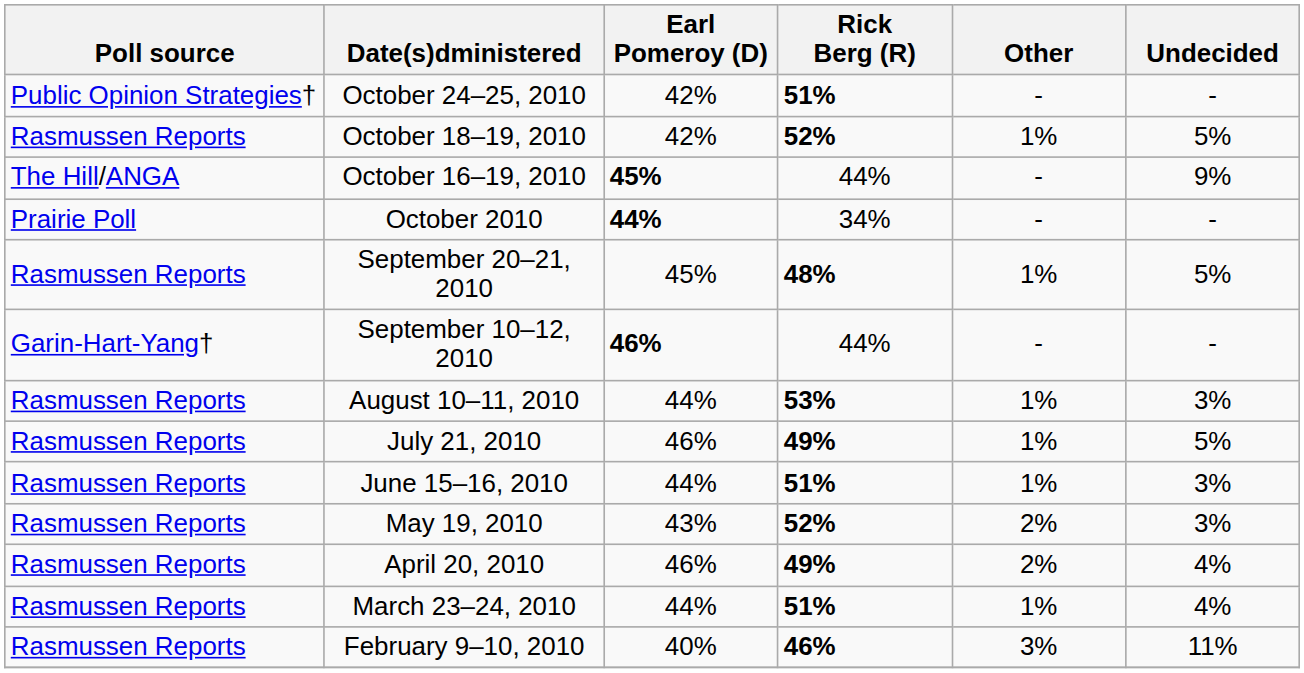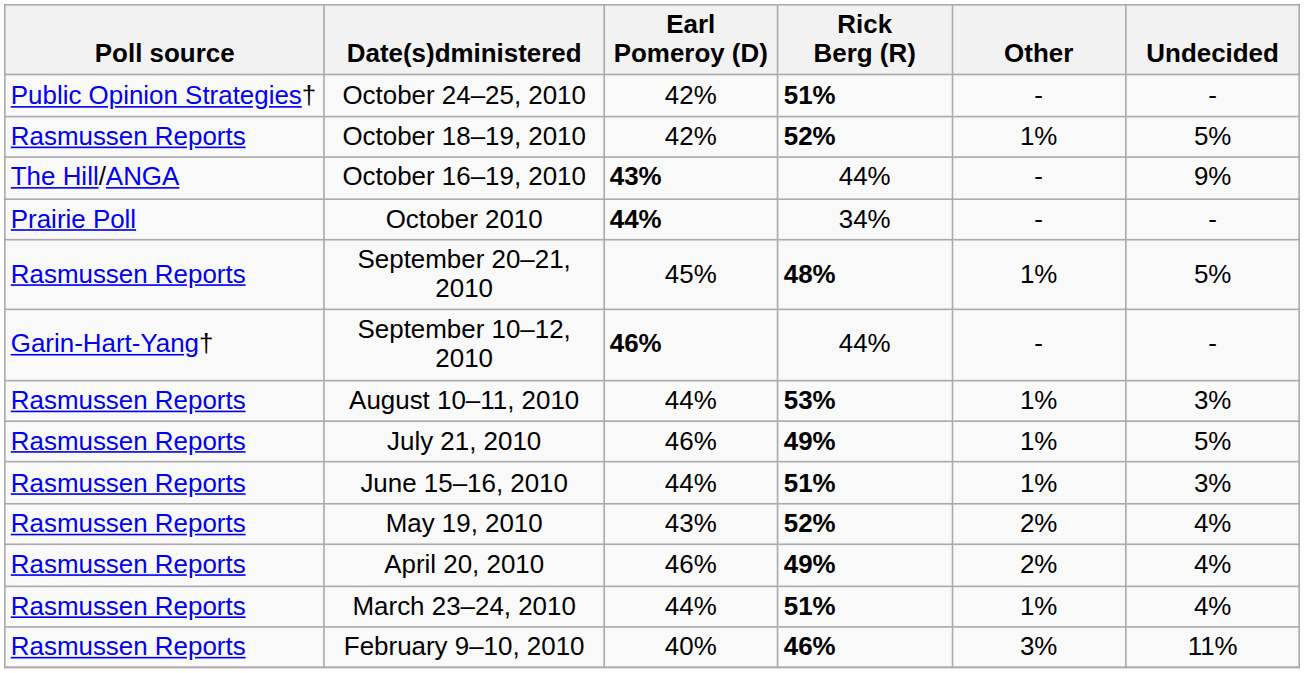 <table class="wikitable">
 <tr valign=bottom>
 <th width='190'>Poll source</th>
 <th width='165'>Date(s)dministered</th>
 <th width='100'>Earl<br>Pomeroy (D)</th>
 <th width='100'>Rick<br>Berg (R)</th>
 <th width='100'>Other</th>
 <th width='100'>Undecided</th>
 </tr>
 <tr>
 <td><a href='#'>Public Opinion Strategies</a>†</td>
 <td align=center>October 24–25, 2010</td>
 <td align=center>42%</td>
 <td><strong>51%</strong></td>
 <td align=center>-</td>
 <td align=center>-</td>
 </tr>
 <tr>
 <td><a href='#'>Rasmussen Reports</a></td>
 <td align=center>October 18–19, 2010</td>
 <td align=center>42%</td>
 <td><strong>52%</strong></td>
 <td align=center>1%</td>
 <td align=center>5%</td>
 </tr>
 <tr>
 <td><a href='#'>The Hill</a>/<a href='#'>ANGA</a></td>
 <td align=center>October 16–19, 2010</td>
-<td><strong>45%</strong></td>
+<td><strong>43%</strong></td>
 <td align=center>44%</td>
 <td align=center>-</td>
 <td align=center>9%</td>
 </tr>
 <tr>
 <td><a href='#'>Prairie Poll</a></td>
 <td align=center>October 2010</td>
 <td><strong>44%</strong></td>
 <td align=center>34%</td>
 <td align=center>-</td>
 <td align=center>-</td>
 </tr>
 <tr>
 <td><a href='#'>Rasmussen Reports</a></td>
 <td align=center>September 20–21, 2010</td>
 <td align=center>45%</td>
 <td><strong>48%</strong></td>
 <td align=center>1%</td>
 <td align=center>5%</td>
 </tr>
 <tr>
 <td><a href='#'>Garin-Hart-Yang</a>†</td>
 <td align=center>September 10–12, 2010</td>
 <td><strong>46%</strong></td>
 <td align=center>44%</td>
 <td align=center>-</td>
 <td align=center>-</td>
 </tr>
 <tr>
 <td><a href='#'>Rasmussen Reports</a></td>
 <td align=center>August 10–11, 2010</td>
 <td align=center>44%</td>
 <td><strong>53%</strong></td>
 <td align=center>1%</td>
 <td align=center>3%</td>
 </tr>
 <tr>
 <td><a href='#'>Rasmussen Reports</a></td>
 <td align=center>July 21, 2010</td>
 <td align=center>46%</td>
 <td><strong>49%</strong></td>
 <td align=center>1%</td>
 <td align=center>5%</td>
 </tr>
 <tr>
 <td><a href='#'>Rasmussen Reports</a></td>
 <td align=center>June 15–16, 2010</td>
 <td align=center>44%</td>
 <td><strong>51%</strong></td>
 <td align=center>1%</td>
 <td align=center>3%</td>
 </tr>
 <tr>
 <td><a href='#'>Rasmussen Reports</a></td>
 <td align=center>May 19, 2010</td>
 <td align=center>43%</td>
 <td><strong>52%</strong></td>
 <td align=center>2%</td>
-<td align=center>3%</td>
+<td align=center>4%</td>
 </tr>
 <tr>
 <td><a href='#'>Rasmussen Reports</a></td>
 <td align=center>April 20, 2010</td>
 <td align=center>46%</td>
 <td><strong>49%</strong></td>
 <td align=center>2%</td>
 <td align=center>4%</td>
 </tr>
 <tr>
 <td><a href='#'>Rasmussen Reports</a></td>
 <td align=center>March 23–24, 2010</td>
 <td align=center>44%</td>
 <td><strong>51%</strong></td>
 <td align=center>1%</td>
 <td align=center>4%</td>
 </tr>
 <tr>
 <td><a href='#'>Rasmussen Reports</a></td>
 <td align=center>February 9–10, 2010</td>
 <td align=center>40%</td>
 <td><strong>46%</strong></td>
 <td align=center>3%</td>
 <td align=center>11%</td>
 </tr>
 <tr>
 </tr>
 </table>
